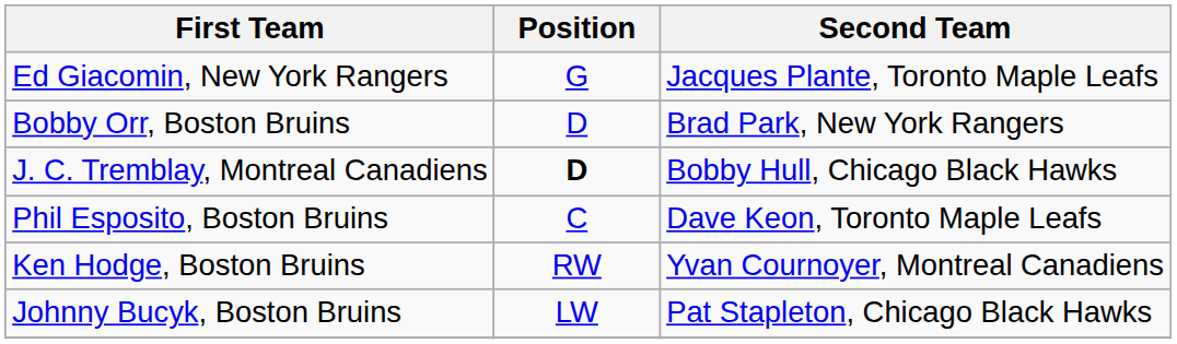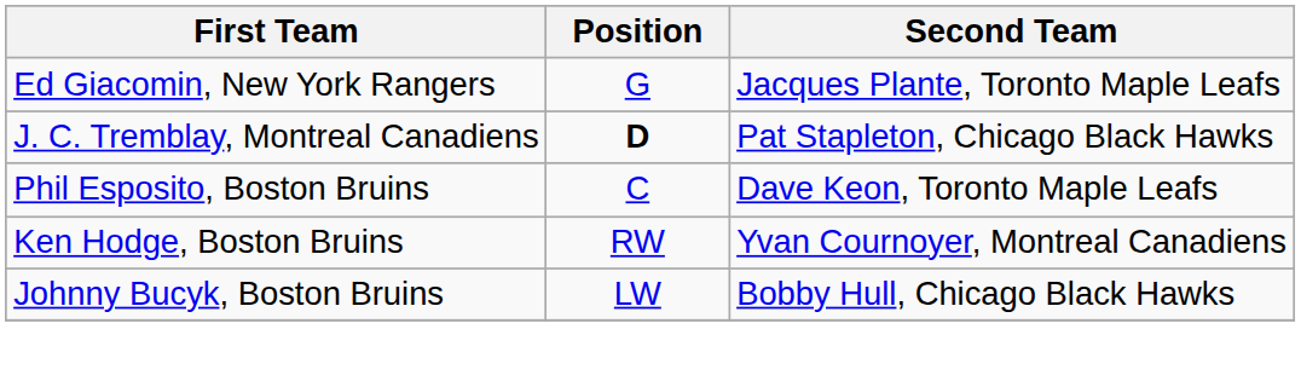 <table class="wikitable">
 <tr>
 <th>First Team</th>
 <th>  Position  </th>
 <th>Second Team</th>
 </tr>
 <tr>
 <td><a href='#'>Ed Giacomin</a>, New York Rangers</td>
 <td align=center><a href='#'>G</a></td>
 <td><a href='#'>Jacques Plante</a>, Toronto Maple Leafs</td>
 </tr>
 <tr>
-<td><a href='#'>Bobby Orr</a>, Boston Bruins</td>
-<td align=center><a href='#'>D</a></td>
-<td><a href='#'>Brad Park</a>, New York Rangers</td>
-</tr>
-<tr>
 <td><a href='#'>J. C. Tremblay</a>, Montreal Canadiens</td>
 <td align=center><strong>D</strong></td>
-<td><a href='#'>Bobby Hull</a>, Chicago Black Hawks</td>
+<td><a href='#'>Pat Stapleton</a>, Chicago Black Hawks</td>
 </tr>
 <tr>
 <td><a href='#'>Phil Esposito</a>, Boston Bruins</td>
 <td align=center><a href='#'>C</a></td>
 <td><a href='#'>Dave Keon</a>, Toronto Maple Leafs</td>
 </tr>
 <tr>
 <td><a href='#'>Ken Hodge</a>, Boston Bruins</td>
 <td align=center><a href='#'>RW</a></td>
 <td><a href='#'>Yvan Cournoyer</a>, Montreal Canadiens</td>
 </tr>
 <tr>
 <td><a href='#'>Johnny Bucyk</a>, Boston Bruins</td>
 <td align=center><a href='#'>LW</a></td>
-<td><a href='#'>Pat Stapleton</a>, Chicago Black Hawks</td>
+<td><a href='#'>Bobby Hull</a>, Chicago Black Hawks</td>
 </tr>
 <tr>
 </tr>
 </table>
